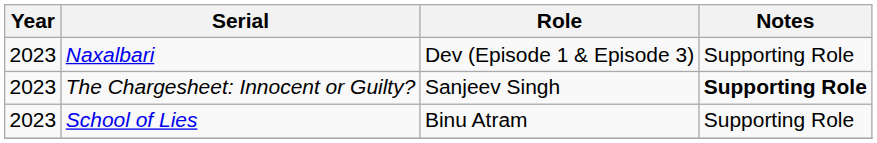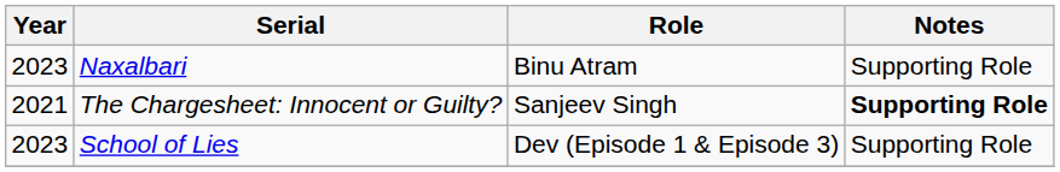 <table class="wikitable sortable">
 <tr>
 <th>Year</th>
 <th>Serial</th>
 <th>Role</th>
 <th>Notes</th>
 </tr>
 <tr>
 <td>2023</td>
 <td><em><a href='#'> Naxalbari</a></em></td>
-<td>Dev (Episode 1 & Episode 3)</td>
+<td>Binu Atram</td>
 <td>Supporting Role</td>
 </tr>
 <tr>
-<td>2023</td>
+<td>2021</td>
 <td><em>The Chargesheet: Innocent or Guilty?</em></td>
 <td>Sanjeev Singh</td>
 <td><strong>Supporting Role</strong></td>
 </tr>
 <tr>
 <td>2023</td>
 <td><em><a href='#'>School of Lies</a></em></td>
-<td>Binu Atram</td>
+<td>Dev (Episode 1 & Episode 3)</td>
 <td>Supporting Role</td>
 </tr>
 <tr>
 </tr>
 </table>
